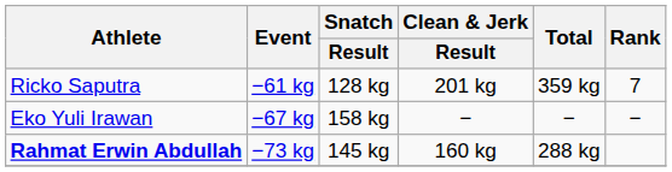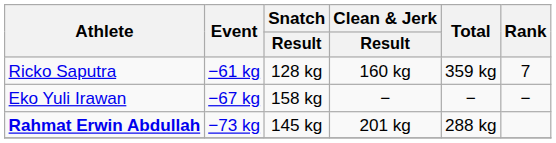 <table class=wikitable style=font-size:90%;text-align:center>
 <tr>
 <th rowspan="2">Athlete</th>
 <th rowspan="2">Event</th>
 <th>Snatch</th>
 <th>Clean & Jerk</th>
 <th rowspan="2">Total</th>
 <th rowspan="2">Rank</th>
 </tr>
 <tr style="font-size:95%">
 <th>Result</th>
 <th>Result</th>
 </tr>
 <tr>
 <td align=left><a href='#'>Ricko Saputra</a></td>
 <td align=left><a href='#'>−61 kg</a></td>
 <td>128 kg</td>
-<td>201 kg</td>
+<td>160 kg</td>
 <td>359 kg</td>
 <td>7</td>
 </tr>
 <tr>
 <td align=left><a href='#'>Eko Yuli Irawan</a></td>
 <td align=left><a href='#'>−67 kg</a></td>
 <td>158 kg</td>
 <td>−</td>
 <td>−</td>
 <td>−</td>
 </tr>
 <tr>
 <td align=left><strong><a href='#'>Rahmat Erwin Abdullah</a></strong></td>
 <td align=left><a href='#'>−73 kg</a></td>
 <td>145 kg</td>
-<td>160 kg</td>
+<td>201 kg</td>
 <td>288 kg</td>
 <td></td>
 </tr>
 <tr>
 </tr>
 </table>
